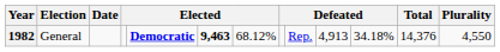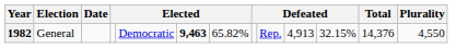 <table class=wikitable>
 <tr>
 <th>Year</th>
 <th>Election</th>
 <th>Date</th>
 <th ! colspan="4">Elected</th>
 <th ! colspan="4">Defeated</th>
 <th>Total</th>
 <th>Plurality</th>
 </tr>
 <tr>
 <th valign="top">1982</th>
 <td valign="top">General</td>
 <td valign="top"></td>
 <td valign="top"></td>
-<td valign="top" ><strong><a href='#'>Democratic</a></strong></td>
+<td valign="top" ><a href='#'>Democratic</a></td>
 <td valign="top" align="right"><strong>9,463</strong></td>
-<td valign="top" align="right">68.12%</td>
+<td valign="top" align="right">65.82%</td>
 <td valign="top"></td>
 <td><a href='#'>Rep.</a></td>
 <td valign="top" align="right">4,913</td>
-<td valign="top" align="right">34.18%</td>
+<td valign="top" align="right">32.15%</td>
 <td valign="top" align="right">14,376</td>
 <td valign="top" align="right">4,550</td>
 </tr>
 </table>
